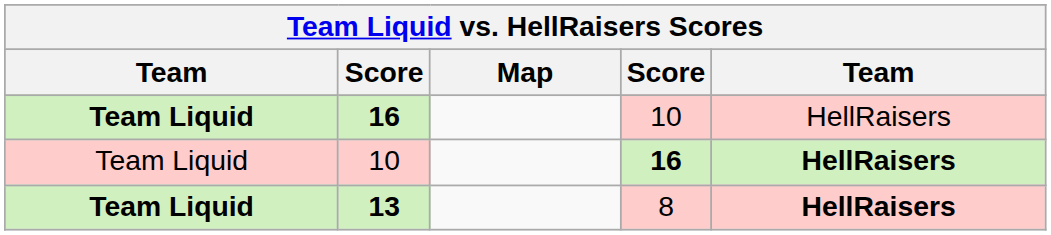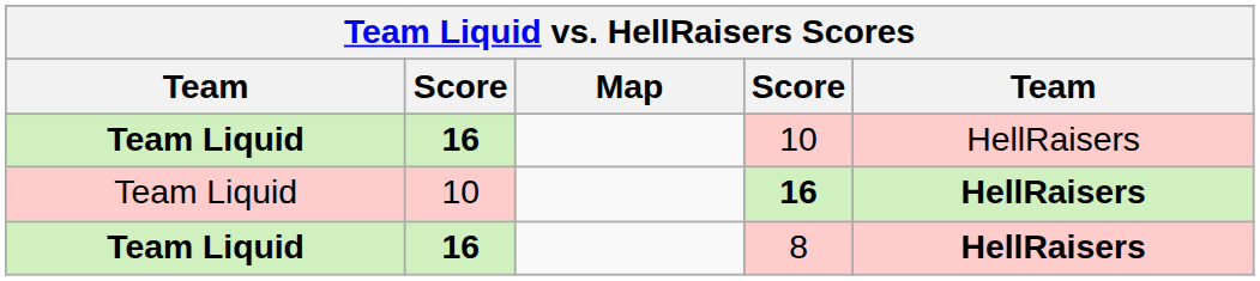 <table class="wikitable" style="text-align: center;">
 <tr>
 <th colspan=5><a href='#'>Team Liquid</a> vs.  HellRaisers Scores</th>
 </tr>
 <tr>
 <th width="181px">Team</th>
 <th width="20px">Score</th>
 <th width="100px">Map</th>
 <th width="20px">Score</th>
 <th width="181px">Team</th>
 </tr>
 <tr>
 <td style="background: #D0F0C0;"><strong>Team Liquid</strong></td>
 <td style="background: #D0F0C0;"><strong>16</strong></td>
 <td></td>
 <td style="background: #FFCCCC;">10</td>
 <td style="background: #FFCCCC;">HellRaisers</td>
 </tr>
 <tr>
 <td style="background: #FFCCCC;">Team Liquid</td>
 <td style="background: #FFCCCC;">10</td>
 <td></td>
 <td style="background: #D0F0C0;"><strong>16</strong></td>
 <td style="background: #D0F0C0;"><strong>HellRaisers</strong></td>
 </tr>
 <tr>
 <td style="background: #D0F0C0;"><strong>Team Liquid</strong></td>
-<td style="background: #D0F0C0;"><strong>13</strong></td>
+<td style="background: #D0F0C0;"><strong>16</strong></td>
 <td></td>
 <td style="background: #FFCCCC;">8</td>
 <td style="background: #FFCCCC;"><strong>HellRaisers</strong></td>
 </tr>
 </table>
